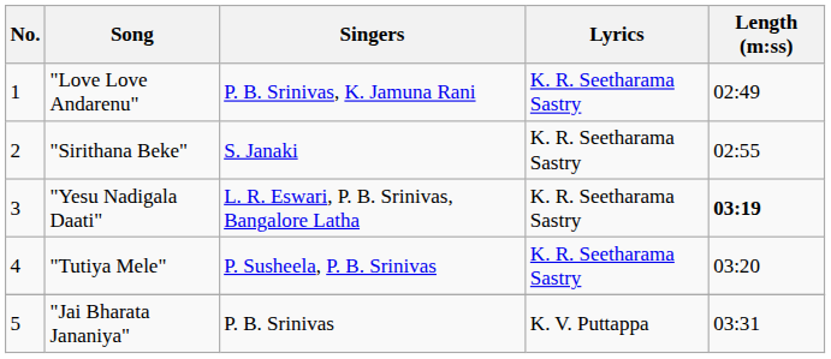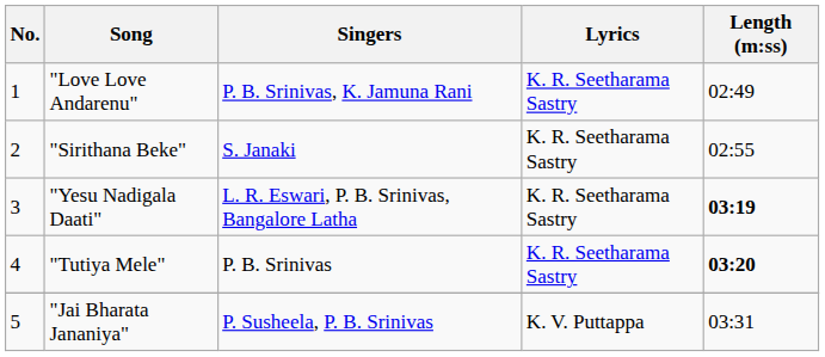 <table class="wikitable" style="font-size:95%;">
 <tr>
 <th>No.</th>
 <th>Song</th>
 <th>Singers</th>
 <th>Lyrics</th>
 <th>Length (m:ss)</th>
 </tr>
 <tr>
 <td>1</td>
 <td>"Love Love Andarenu"</td>
 <td><a href='#'>P. B. Srinivas</a>, <a href='#'>K. Jamuna Rani</a></td>
 <td><a href='#'>K. R. Seetharama Sastry</a></td>
 <td>02:49</td>
 </tr>
 <tr>
 <td>2</td>
 <td>"Sirithana Beke"</td>
 <td><a href='#'>S. Janaki</a></td>
 <td>K. R. Seetharama Sastry</td>
 <td>02:55</td>
 </tr>
 <tr>
 <td>3</td>
 <td>"Yesu Nadigala Daati"</td>
 <td><a href='#'>L. R. Eswari</a>, P. B. Srinivas, <a href='#'>Bangalore Latha</a></td>
 <td>K. R. Seetharama Sastry</td>
 <td><strong>03:19</strong></td>
 </tr>
 <tr>
 <td>4</td>
 <td>"Tutiya Mele"</td>
-<td><a href='#'>P. Susheela</a>, <a href='#'>P. B. Srinivas</a></td>
+<td>P. B. Srinivas</td>
 <td><a href='#'>K. R. Seetharama Sastry</a></td>
-<td>03:20</td>
+<td><strong>03:20</strong></td>
 </tr>
 <tr>
 </tr>
 <tr>
 <td>5</td>
 <td>"Jai Bharata Jananiya"</td>
-<td>P. B. Srinivas</td>
+<td><a href='#'>P. Susheela</a>, <a href='#'>P. B. Srinivas</a></td>
 <td>K. V. Puttappa</td>
 <td>03:31</td>
 </tr>
 </table>
